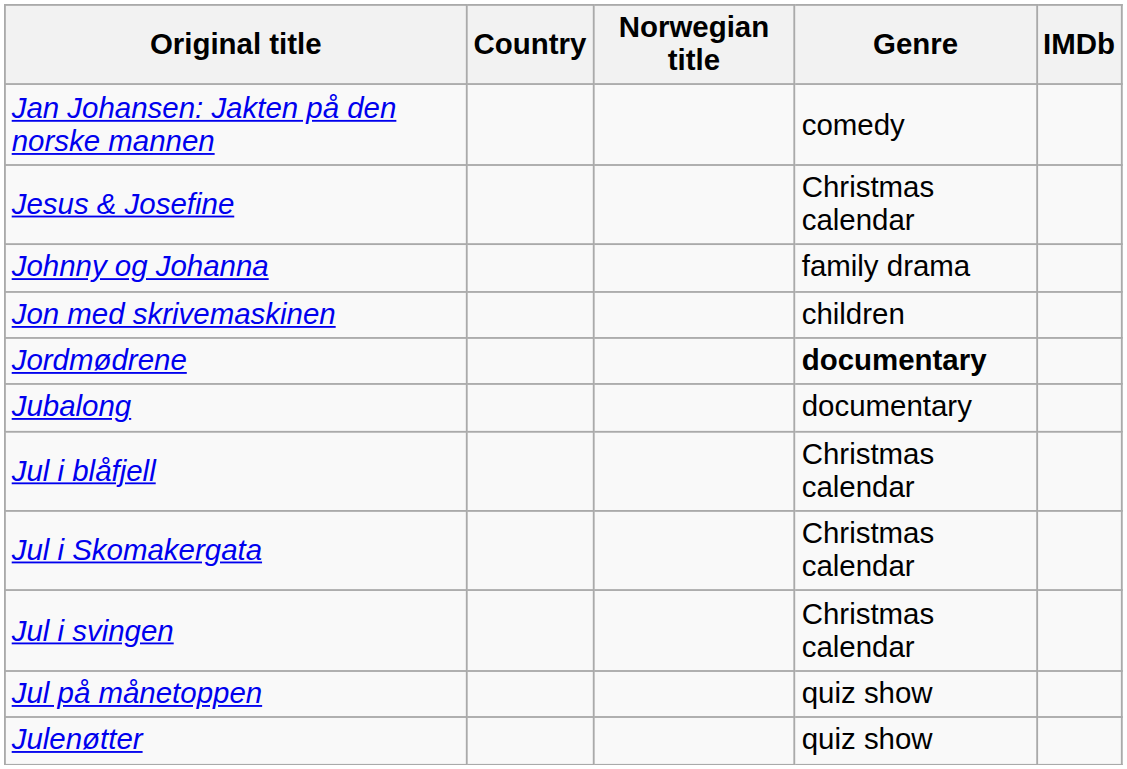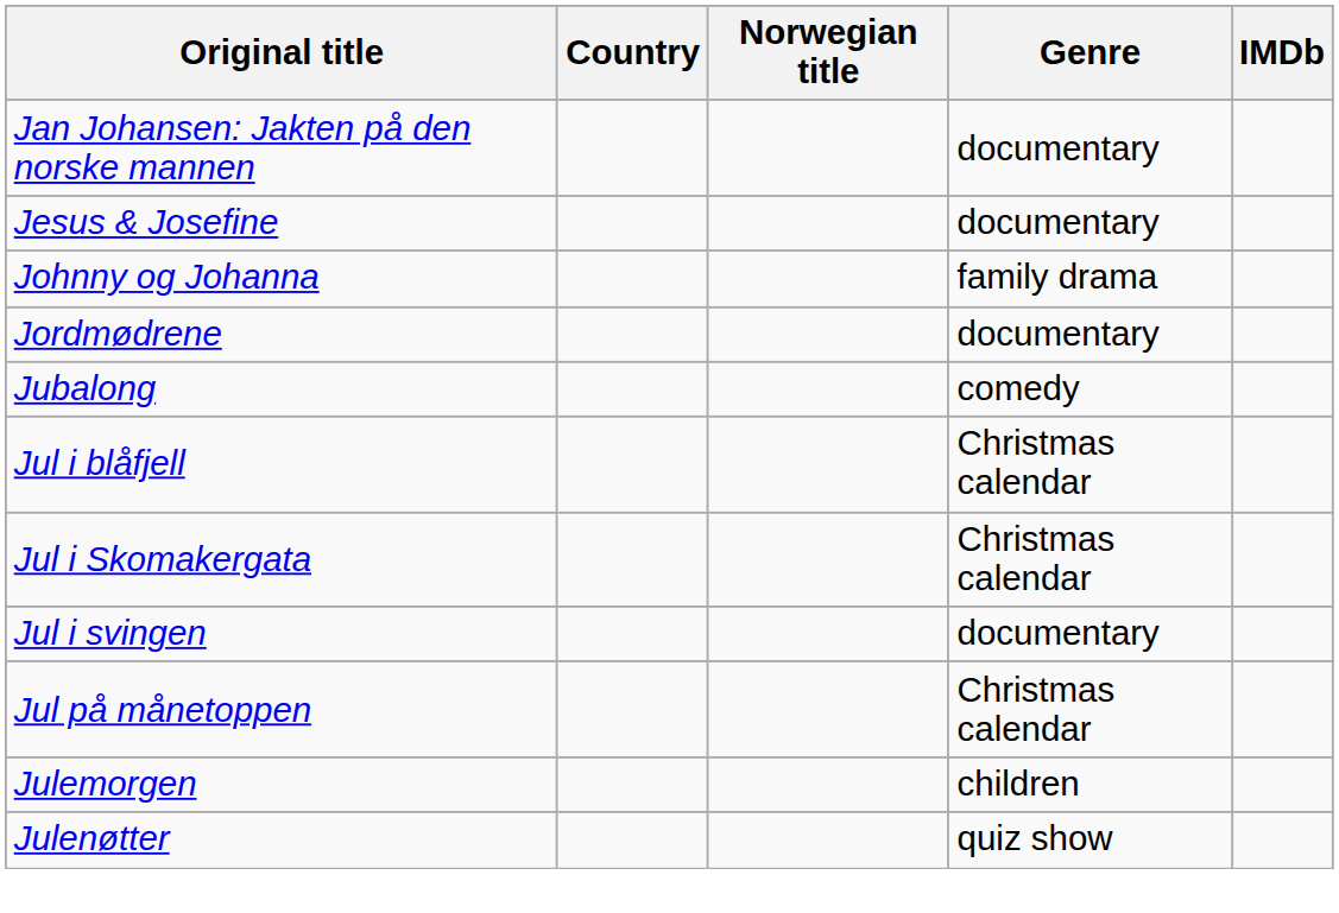 <table class="wikitable">
 <tr>
 <th>Original title</th>
 <th>Country</th>
 <th>Norwegian title</th>
 <th>Genre</th>
 <th>IMDb</th>
 </tr>
 <tr>
 <td><em><a href='#'>Jan Johansen: Jakten på den norske mannen</a></em></td>
 <td></td>
 <td></td>
-<td>comedy</td>
+<td>documentary</td>
 <td></td>
 </tr>
 <tr>
 <td><em><a href='#'>Jesus & Josefine</a></em></td>
 <td></td>
 <td></td>
-<td>Christmas calendar</td>
+<td>documentary</td>
 <td></td>
 </tr>
 <tr>
 <td><em><a href='#'>Johnny og Johanna</a></em></td>
 <td></td>
 <td></td>
 <td>family drama</td>
 <td></td>
 </tr>
 <tr>
-<td><em><a href='#'>Jon med skrivemaskinen</a></em></td>
-<td></td>
-<td></td>
-<td>children</td>
-<td></td>
-</tr>
-<tr>
 <td><em><a href='#'>Jordmødrene</a></em></td>
 <td></td>
 <td></td>
-<td><strong>documentary</strong></td>
+<td>documentary</td>
 <td></td>
 </tr>
 <tr>
 <td><em><a href='#'>Jubalong</a></em></td>
 <td></td>
 <td></td>
-<td>documentary</td>
+<td>comedy</td>
 <td></td>
 </tr>
 <tr>
 <td><em><a href='#'>Jul i blåfjell</a></em></td>
 <td></td>
 <td></td>
 <td>Christmas calendar</td>
 <td></td>
 </tr>
 <tr>
 <td><em><a href='#'>Jul i Skomakergata</a></em></td>
 <td></td>
 <td></td>
 <td>Christmas calendar</td>
 <td></td>
 </tr>
 <tr>
 <td><em><a href='#'>Jul i svingen</a></em></td>
 <td></td>
 <td></td>
-<td>Christmas calendar</td>
+<td>documentary</td>
 <td></td>
 </tr>
 <tr>
 <td><em><a href='#'>Jul på månetoppen</a></em></td>
 <td></td>
 <td></td>
-<td>quiz show</td>
+<td>Christmas calendar</td>
+<td></td>
+</tr>
+<tr>
+<td><em><a href='#'>Julemorgen</a></em></td>
+<td></td>
+<td></td>
+<td>children</td>
 <td></td>
 </tr>
 <tr>
 <td><em><a href='#'>Julenøtter</a></em></td>
 <td></td>
 <td></td>
 <td>quiz show</td>
 <td></td>
 </tr>
 </table>
